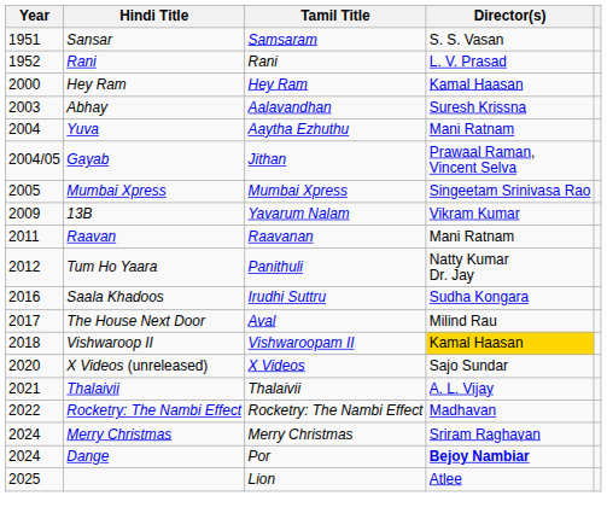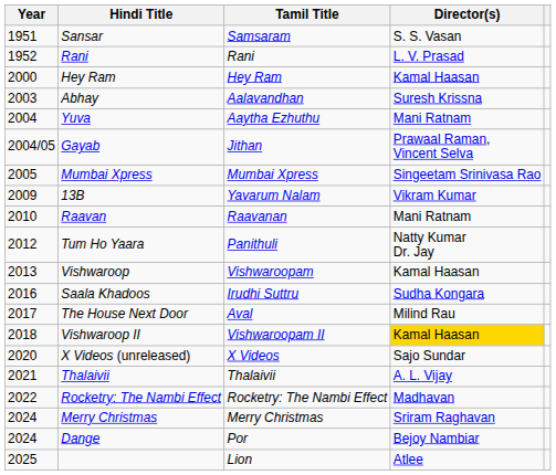 <table class="wikitable sortable">
 <tr>
 <th>Year</th>
 <th>Hindi Title</th>
 <th>Tamil Title</th>
 <th>Director(s)</th>
 <th class="unsortable"></th>
 </tr>
 <tr>
 <td>1951</td>
 <td><em>Sansar</em></td>
 <td><em><a href='#'>Samsaram</a></em></td>
 <td>S. S. Vasan</td>
 <td></td>
 </tr>
 <tr>
 <td>1952</td>
 <td><em><a href='#'>Rani</a></em></td>
 <td><em>Rani</em></td>
 <td><a href='#'>L. V. Prasad</a></td>
 <td></td>
 </tr>
 <tr>
 <td>2000</td>
 <td><em>Hey Ram</em></td>
 <td><em><a href='#'>Hey Ram</a></em></td>
 <td><a href='#'>Kamal Haasan</a></td>
 <td></td>
 </tr>
 <tr>
 <td>2003</td>
 <td><em>Abhay</em></td>
 <td><em><a href='#'>Aalavandhan</a></em></td>
 <td><a href='#'>Suresh Krissna</a></td>
 <td></td>
 </tr>
 <tr>
 <td>2004</td>
 <td><em><a href='#'>Yuva</a></em></td>
 <td><em><a href='#'>Aaytha Ezhuthu</a></em></td>
 <td><a href='#'>Mani Ratnam</a></td>
 <td></td>
 </tr>
 <tr>
 <td>2004/05</td>
 <td><em><a href='#'>Gayab</a></em></td>
 <td><em><a href='#'>Jithan</a></em></td>
 <td><a href='#'>Prawaal Raman</a>,<br><a href='#'>Vincent Selva</a></td>
 <td></td>
 </tr>
 <tr>
 <td>2005</td>
 <td><em><a href='#'>Mumbai Xpress</a></em></td>
 <td><em><a href='#'>Mumbai Xpress</a></em></td>
 <td><a href='#'>Singeetam Srinivasa Rao</a></td>
 <td></td>
 </tr>
 <tr>
 <td>2009</td>
 <td><em>13B</em></td>
 <td><em><a href='#'>Yavarum Nalam</a></em></td>
 <td><a href='#'>Vikram Kumar</a></td>
 <td></td>
 </tr>
 <tr>
-<td>2011</td>
+<td>2010</td>
 <td><em><a href='#'>Raavan</a></em></td>
 <td><em><a href='#'>Raavanan</a></em></td>
 <td>Mani Ratnam</td>
 <td></td>
 </tr>
 <tr>
 <td>2012</td>
 <td><em>Tum Ho Yaara</em></td>
 <td><em><a href='#'>Panithuli</a></em></td>
 <td>Natty Kumar<br>Dr. Jay</td>
+<td></td>
+</tr>
+<tr>
+<td>2013</td>
+<td><em>Vishwaroop</em></td>
+<td><em><a href='#'>Vishwaroopam</a></em></td>
+<td>Kamal Haasan</td>
 <td></td>
 </tr>
 <tr>
 <td>2016</td>
 <td><em>Saala Khadoos</em></td>
 <td><em><a href='#'>Irudhi Suttru</a></em></td>
 <td><a href='#'>Sudha Kongara</a></td>
 <td></td>
 </tr>
 <tr>
 <td>2017</td>
 <td><em>The House Next Door</em></td>
 <td><em><a href='#'>Aval</a></em></td>
 <td>Milind Rau</td>
 <td style="text-align:center;"></td>
 </tr>
 <tr>
 <td>2018</td>
 <td><em>Vishwaroop II</em></td>
 <td><em><a href='#'>Vishwaroopam II</a></em></td>
 <td style="background: gold;">Kamal Haasan</td>
 <td></td>
 </tr>
 <tr>
 <td>2020</td>
 <td><em>X Videos</em> (unreleased)</td>
 <td><em><a href='#'>X Videos</a></em></td>
 <td>Sajo Sundar</td>
 <td></td>
 </tr>
 <tr>
 <td>2021</td>
 <td><em><a href='#'>Thalaivii</a></em></td>
 <td><em>Thalaivii</em></td>
 <td><a href='#'>A. L. Vijay</a></td>
 <td></td>
 </tr>
 <tr>
 <td>2022</td>
 <td><em><a href='#'>Rocketry: The Nambi Effect</a></em></td>
 <td><em>Rocketry: The Nambi Effect</em></td>
 <td><a href='#'>Madhavan</a></td>
 <td></td>
 </tr>
 <tr>
 <td>2024</td>
 <td><em><a href='#'>Merry Christmas</a></em></td>
 <td><em>Merry Christmas</em></td>
 <td><a href='#'>Sriram Raghavan</a></td>
 <td></td>
 </tr>
 <tr>
 <td>2024</td>
 <td><em><a href='#'>Dange</a></em></td>
 <td><em>Por</em></td>
-<td><strong><a href='#'>Bejoy Nambiar</a></strong></td>
+<td><a href='#'>Bejoy Nambiar</a></td>
 <td></td>
 </tr>
 <tr>
 <td>2025</td>
 <td></td>
 <td><em>Lion</em></td>
 <td><a href='#'>Atlee</a></td>
 <td></td>
 </tr>
 </table>
